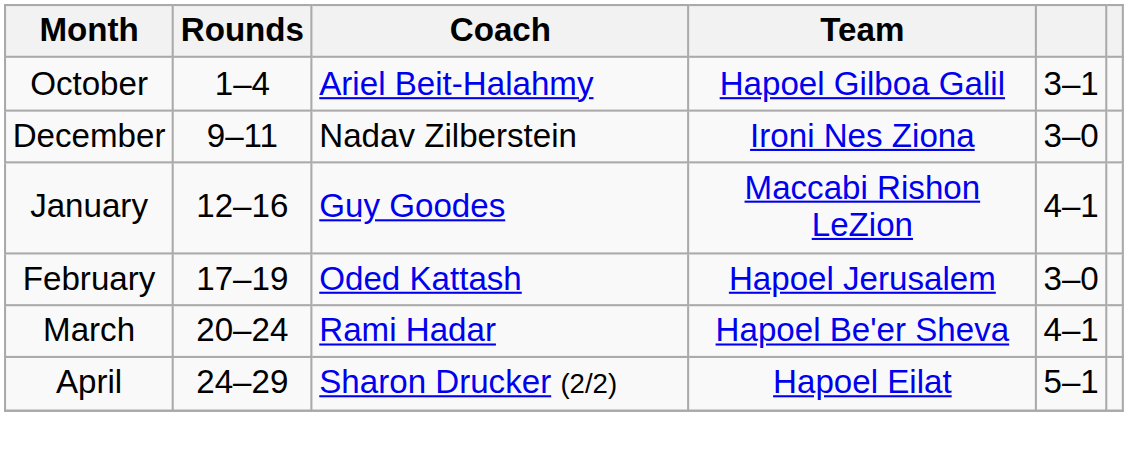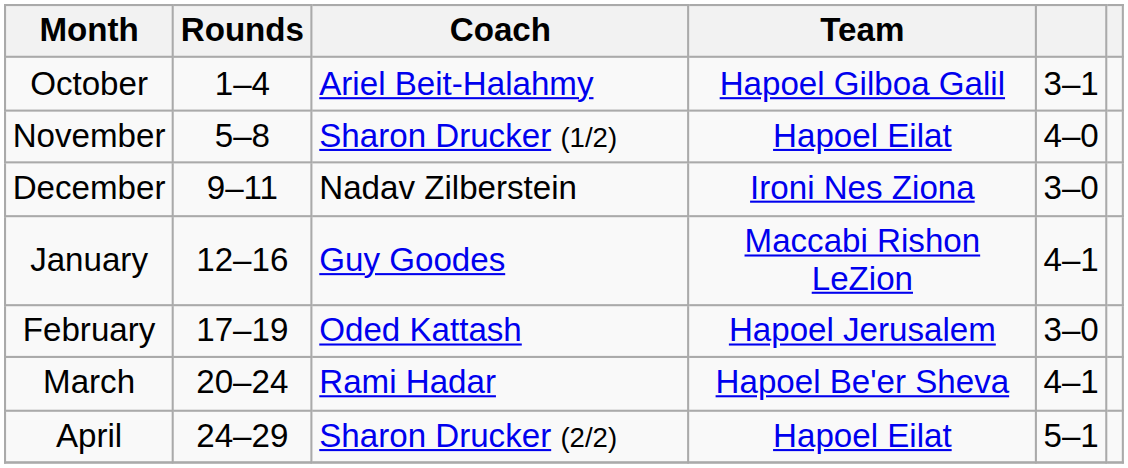 <table class="wikitable" style="text-align: center;">
 <tr>
 <th style="text-align:center;">Month</th>
 <th style="text-align:center;">Rounds</th>
 <th style="text-align:center;width:175px;">Coach</th>
 <th style="text-align:center;width:160px;">Team</th>
 <th style="text-align:center;width:27px;"></th>
 <th style="text-align:center;"></th>
 </tr>
 <tr>
 <td>October</td>
 <td>1–4</td>
 <td align="left"> <a href='#'>Ariel Beit-Halahmy</a></td>
 <td><a href='#'>Hapoel Gilboa Galil</a></td>
 <td>3–1</td>
+<td></td>
+</tr>
+<tr>
+<td>November</td>
+<td>5–8</td>
+<td align="left"> <a href='#'>Sharon Drucker</a> <small>(1/2)</small></td>
+<td><a href='#'>Hapoel Eilat</a></td>
+<td>4–0</td>
 <td></td>
 </tr>
 <tr>
 <td>December</td>
 <td>9–11</td>
 <td align="left"> Nadav Zilberstein</td>
 <td><a href='#'>Ironi Nes Ziona</a></td>
 <td>3–0</td>
 <td></td>
 </tr>
 <tr>
 <td>January</td>
 <td>12–16</td>
 <td align="left"> <a href='#'>Guy Goodes</a></td>
 <td><a href='#'>Maccabi Rishon LeZion</a></td>
 <td>4–1</td>
 <td></td>
 </tr>
 <tr>
 <td>February</td>
 <td>17–19</td>
 <td align="left"> <a href='#'>Oded Kattash</a></td>
 <td><a href='#'>Hapoel Jerusalem</a></td>
 <td>3–0</td>
 <td></td>
 </tr>
 <tr>
 <td>March</td>
 <td>20–24</td>
 <td align="left"> <a href='#'>Rami Hadar</a></td>
 <td><a href='#'>Hapoel Be'er Sheva</a></td>
 <td>4–1</td>
 <td></td>
 </tr>
 <tr>
 <td>April</td>
 <td>24–29</td>
 <td align="left"> <a href='#'>Sharon Drucker</a> <small>(2/2)</small></td>
 <td><a href='#'>Hapoel Eilat</a></td>
 <td>5–1</td>
 <td></td>
 </tr>
 <tr>
 </tr>
 </table>
